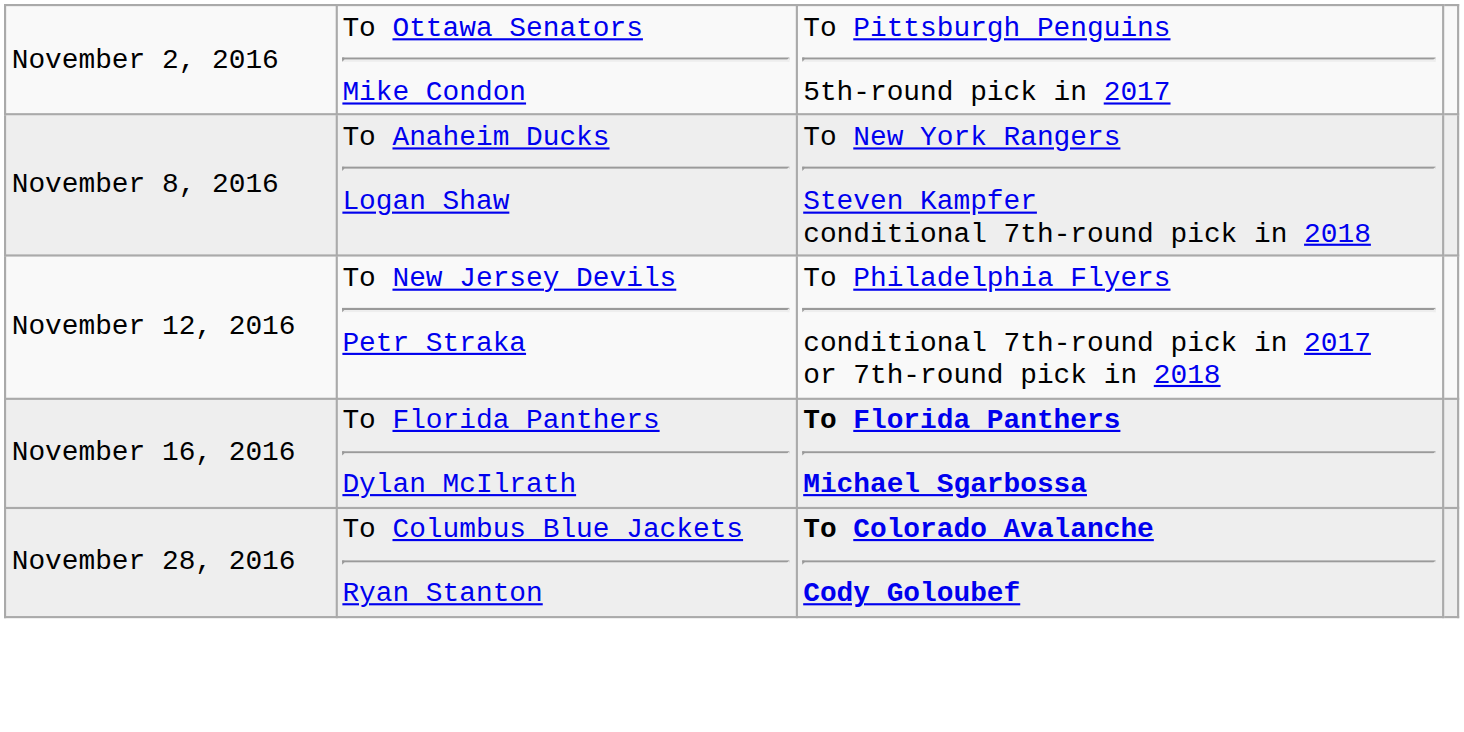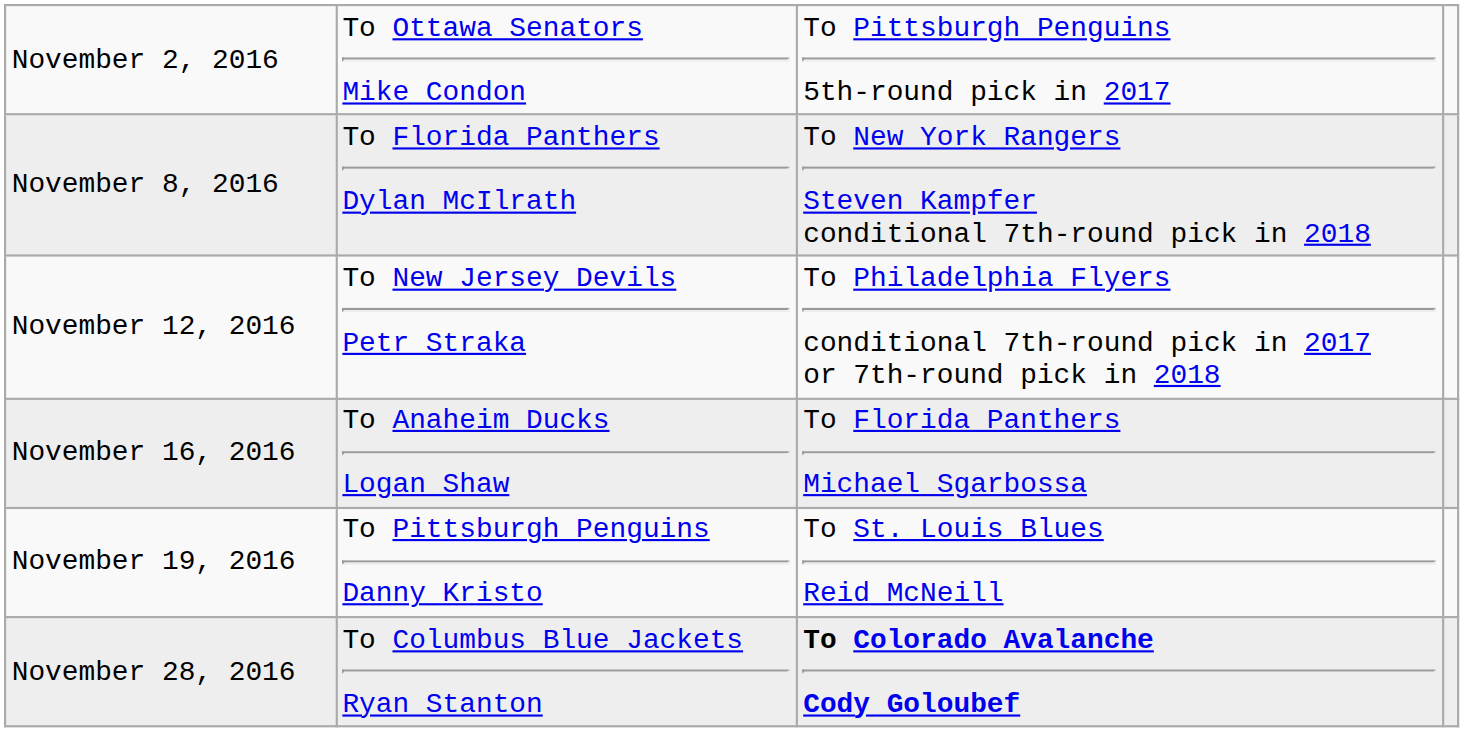 <table class="wikitable" style="border:1px solid #999999; width:680px;">
 <tr>
 <td>November 2, 2016</td>
 <td valign="top">To <a href='#'>Ottawa Senators</a><hr> <a href='#'>Mike Condon</a></td>
 <td valign="top">To <a href='#'>Pittsburgh Penguins</a><hr> 5th-round pick in <a href='#'>2017</a></td>
 <td></td>
 </tr>
 <tr bgcolor="eeeeee">
 <td>November 8, 2016</td>
-<td valign="top">To <a href='#'>Anaheim Ducks</a><hr> <a href='#'>Logan Shaw</a></td>
+<td valign="top">To <a href='#'>Florida Panthers</a><hr> <a href='#'>Dylan McIlrath</a></td>
 <td valign="top">To <a href='#'>New York Rangers</a><hr> <a href='#'>Steven Kampfer</a><br><span>conditional</span> 7th-round pick in <a href='#'>2018</a></td>
 <td></td>
 </tr>
 <tr>
 <td>November 12, 2016</td>
 <td valign="top">To <a href='#'>New Jersey Devils</a><hr> <a href='#'>Petr Straka</a></td>
 <td valign="top">To <a href='#'>Philadelphia Flyers</a><hr> <span>conditional</span> 7th-round pick in <a href='#'>2017</a><br>or 7th-round pick in <a href='#'>2018</a></td>
 <td></td>
 </tr>
 <tr bgcolor="eeeeee">
 <td>November 16, 2016</td>
-<td valign="top">To <a href='#'>Florida Panthers</a><hr> <a href='#'>Dylan McIlrath</a></td>
-<td valign="top"><strong>To <a href='#'>Florida Panthers</a><hr> <a href='#'>Michael Sgarbossa</a></strong></td>
+<td valign="top">To <a href='#'>Anaheim Ducks</a><hr> <a href='#'>Logan Shaw</a></td>
+<td valign="top">To <a href='#'>Florida Panthers</a><hr> <a href='#'>Michael Sgarbossa</a></td>
+<td></td>
+</tr>
+<tr>
+<td>November 19, 2016</td>
+<td valign="top">To <a href='#'>Pittsburgh Penguins</a><hr> <a href='#'>Danny Kristo</a></td>
+<td valign="top">To <a href='#'>St. Louis Blues</a><hr> <a href='#'>Reid McNeill</a></td>
 <td></td>
 </tr>
 <tr bgcolor="eeeeee">
 <td>November 28, 2016</td>
 <td valign="top">To <a href='#'>Columbus Blue Jackets</a><hr> <a href='#'>Ryan Stanton</a></td>
 <td valign="top"><strong>To <a href='#'>Colorado Avalanche</a><hr> <a href='#'>Cody Goloubef</a></strong></td>
 <td></td>
 </tr>
 </table>
